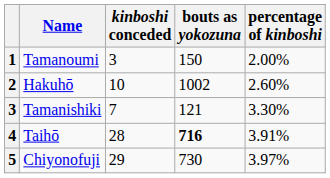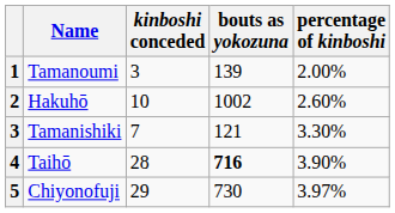 <table class="wikitable">
 <tr>
 <th></th>
 <th><a href='#'>Name</a></th>
 <th><em>kinboshi</em><br>conceded</th>
 <th>bouts as<br><em>yokozuna</em></th>
 <th>percentage<br>of <em>kinboshi</em></th>
 </tr>
 <tr>
 <th>1</th>
 <td><a href='#'>Tamanoumi</a></td>
 <td>3</td>
-<td>150</td>
+<td>139</td>
 <td>2.00%</td>
 </tr>
 <tr>
 <th>2</th>
 <td><a href='#'>Hakuhō</a></td>
 <td>10</td>
 <td>1002</td>
 <td>2.60%</td>
 </tr>
 <tr>
 <th>3</th>
 <td><a href='#'>Tamanishiki</a></td>
 <td>7</td>
 <td>121</td>
 <td>3.30%</td>
 </tr>
 <tr>
 <th>4</th>
 <td><a href='#'>Taihō</a></td>
 <td>28</td>
 <td><strong>716</strong></td>
-<td>3.91%</td>
+<td>3.90%</td>
 </tr>
 <tr>
 <th>5</th>
 <td><a href='#'>Chiyonofuji</a></td>
 <td>29</td>
 <td>730</td>
 <td>3.97%</td>
 </tr>
 </table>
